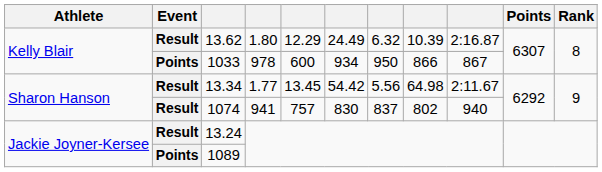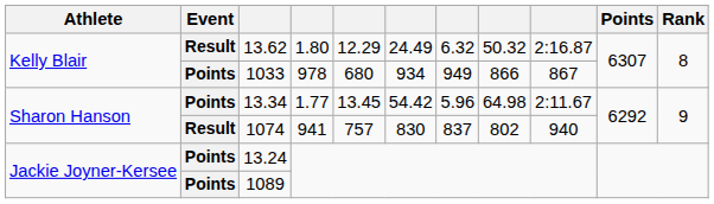 <table class=wikitable style=font-size:90%;text-align:center>
 <tr>
 <th>Athlete</th>
 <th>Event</th>
 <th></th>
 <th></th>
 <th></th>
 <th></th>
 <th></th>
 <th></th>
 <th></th>
 <th>Points</th>
 <th>Rank</th>
 </tr>
 <tr>
 <td align=left rowspan=2><a href='#'>Kelly Blair</a></td>
 <th style=font-size:95%>Result</th>
 <td>13.62</td>
 <td>1.80</td>
 <td>12.29</td>
 <td>24.49</td>
 <td>6.32</td>
-<td>10.39</td>
+<td>50.32</td>
 <td>2:16.87</td>
 <td rowspan=2>6307</td>
 <td rowspan=2>8</td>
 </tr>
 <tr>
 <th style=font-size:95%>Points</th>
 <td>1033</td>
 <td>978</td>
-<td>600</td>
+<td>680</td>
 <td>934</td>
-<td>950</td>
+<td>949</td>
 <td>866</td>
 <td>867</td>
 </tr>
 <tr>
 <td align=left rowspan=2><a href='#'>Sharon Hanson</a></td>
-<th style=font-size:95%>Result</th>
+<th style=font-size:95%>Points</th>
 <td>13.34</td>
 <td>1.77</td>
 <td>13.45</td>
 <td>54.42</td>
-<td>5.56</td>
+<td>5.96</td>
 <td>64.98</td>
 <td>2:11.67</td>
 <td rowspan=2>6292</td>
 <td rowspan=2>9</td>
 </tr>
 <tr>
 <th style=font-size:95%>Result</th>
 <td>1074</td>
 <td>941</td>
 <td>757</td>
 <td>830</td>
 <td>837</td>
 <td>802</td>
 <td>940</td>
 </tr>
 <tr>
 <td align=left rowspan=2><a href='#'>Jackie Joyner-Kersee</a></td>
-<th style=font-size:95%>Result</th>
+<th style=font-size:95%>Points</th>
 <td>13.24</td>
 <td colspan=6 rowspan=2></td>
 <td rowspan=2 colspan=2></td>
 </tr>
 <tr>
 <th style=font-size:95%>Points</th>
 <td>1089</td>
 </tr>
 </table>
